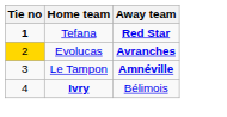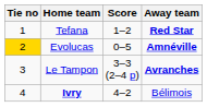 <table class="wikitable" style="text-align:center">
 <tr>
 <th>Tie no</th>
 <th>Home team</th>
+<th>Score</th>
 <th>Away team</th>
 </tr>
 <tr>
-<td><strong>1</strong></td>
+<td>1</td>
 <td><a href='#'>Tefana</a></td>
+<td>1–2</td>
 <td><strong><a href='#'>Red Star</a></strong></td>
 </tr>
 <tr>
 <td style="background: gold;">2</td>
 <td><a href='#'>Evolucas</a></td>
-<td><strong><a href='#'>Avranches</a></strong></td>
+<td>0–5</td>
+<td><strong><a href='#'>Amnéville</a></strong></td>
 </tr>
 <tr>
 <td>3</td>
 <td><a href='#'>Le Tampon</a></td>
-<td><strong><a href='#'>Amnéville</a></strong></td>
+<td>3–3 <br>(2–4 <a href='#'>p</a>)</td>
+<td><strong><a href='#'>Avranches</a></strong></td>
 </tr>
 <tr>
 <td>4</td>
 <td><strong><a href='#'>Ivry</a></strong></td>
+<td>4–2</td>
 <td><a href='#'>Bélimois</a></td>
 </tr>
 </table>
